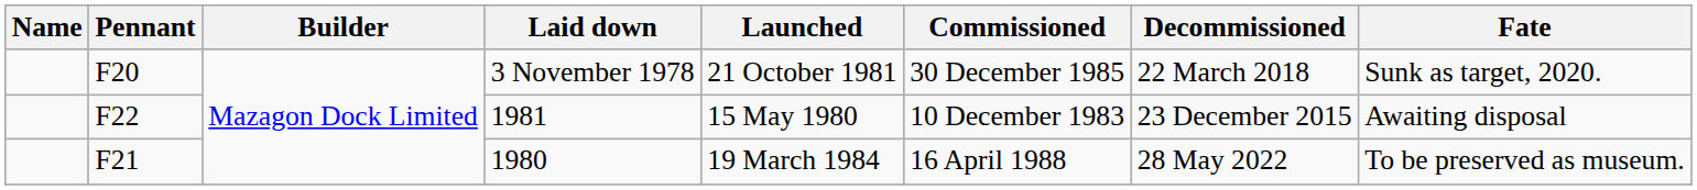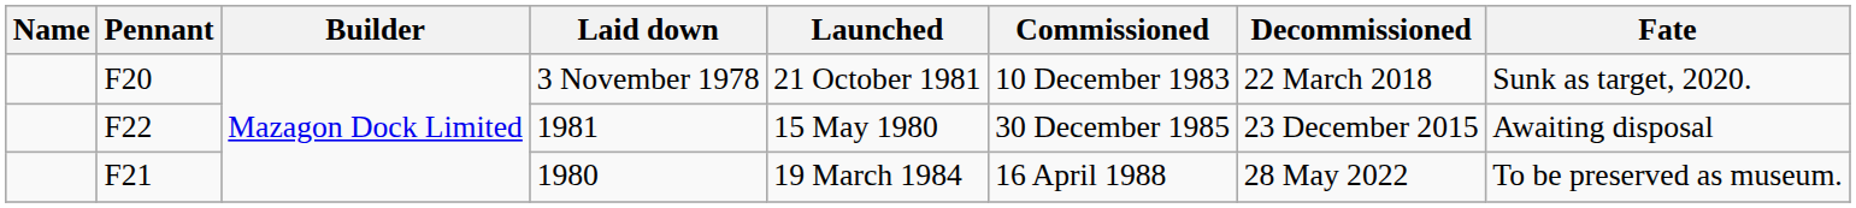 <table class="wikitable">
 <tr>
 <th>Name</th>
 <th>Pennant</th>
 <th>Builder</th>
 <th>Laid down</th>
 <th>Launched</th>
 <th>Commissioned</th>
 <th>Decommissioned</th>
 <th>Fate</th>
 </tr>
 <tr>
 <td></td>
 <td>F20</td>
 <td rowspan=3><a href='#'>Mazagon Dock Limited</a></td>
 <td>3 November 1978</td>
 <td>21 October 1981</td>
-<td>30 December 1985</td>
+<td>10 December 1983</td>
 <td>22 March 2018</td>
 <td>Sunk as target, 2020.</td>
 </tr>
 <tr>
 <td></td>
 <td>F22</td>
 <td>1981</td>
 <td>15 May 1980</td>
-<td>10 December 1983</td>
+<td>30 December 1985</td>
 <td>23 December 2015</td>
 <td>Awaiting disposal</td>
 </tr>
 <tr>
 <td></td>
 <td>F21</td>
 <td>1980</td>
 <td>19 March 1984</td>
 <td>16 April 1988</td>
 <td>28 May 2022</td>
 <td>To be preserved as museum.</td>
 </tr>
 </table>
